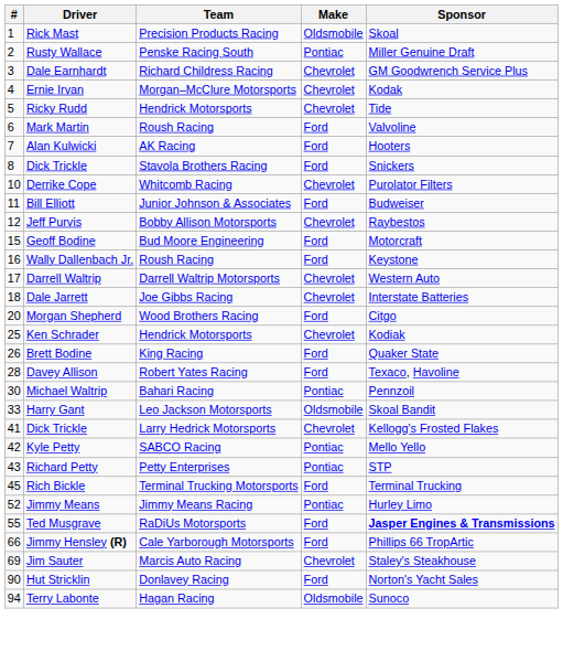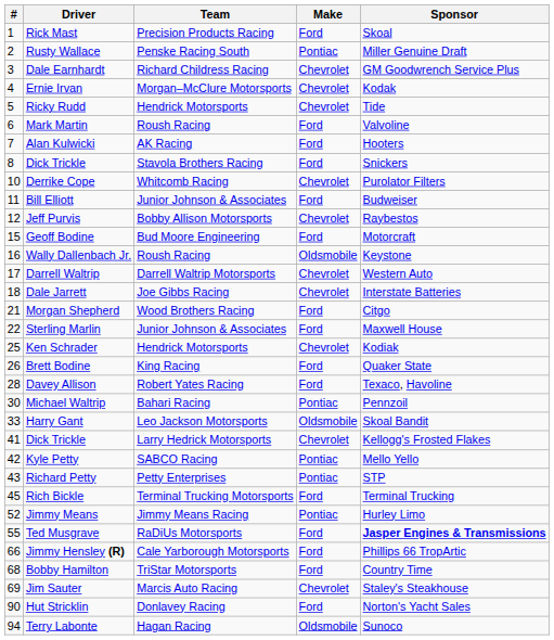 <table class="wikitable" style="font-size:95%">
 <tr>
 <th>#</th>
 <th>Driver</th>
 <th>Team</th>
 <th>Make</th>
 <th>Sponsor</th>
 </tr>
 <tr>
 <td>1</td>
 <td><a href='#'>Rick Mast</a></td>
 <td><a href='#'>Precision Products Racing</a></td>
-<td><a href='#'>Oldsmobile</a></td>
+<td><a href='#'>Ford</a></td>
 <td><a href='#'>Skoal</a></td>
 </tr>
 <tr>
 <td>2</td>
 <td><a href='#'>Rusty Wallace</a></td>
 <td><a href='#'>Penske Racing South</a></td>
 <td><a href='#'>Pontiac</a></td>
 <td><a href='#'>Miller Genuine Draft</a></td>
 </tr>
 <tr>
 <td>3</td>
 <td><a href='#'>Dale Earnhardt</a></td>
 <td><a href='#'>Richard Childress Racing</a></td>
 <td><a href='#'>Chevrolet</a></td>
 <td><a href='#'>GM Goodwrench Service Plus</a></td>
 </tr>
 <tr>
 <td>4</td>
 <td><a href='#'>Ernie Irvan</a></td>
 <td><a href='#'>Morgan–McClure Motorsports</a></td>
 <td><a href='#'>Chevrolet</a></td>
 <td><a href='#'>Kodak</a></td>
 </tr>
 <tr>
 <td>5</td>
 <td><a href='#'>Ricky Rudd</a></td>
 <td><a href='#'>Hendrick Motorsports</a></td>
 <td><a href='#'>Chevrolet</a></td>
 <td><a href='#'>Tide</a></td>
 </tr>
 <tr>
 <td>6</td>
 <td><a href='#'>Mark Martin</a></td>
 <td><a href='#'>Roush Racing</a></td>
 <td><a href='#'>Ford</a></td>
 <td><a href='#'>Valvoline</a></td>
 </tr>
 <tr>
 <td>7</td>
 <td><a href='#'>Alan Kulwicki</a></td>
 <td><a href='#'>AK Racing</a></td>
 <td><a href='#'>Ford</a></td>
 <td><a href='#'>Hooters</a></td>
 </tr>
 <tr>
 <td>8</td>
 <td><a href='#'>Dick Trickle</a></td>
 <td><a href='#'>Stavola Brothers Racing</a></td>
 <td><a href='#'>Ford</a></td>
 <td><a href='#'>Snickers</a></td>
 </tr>
 <tr>
 <td>10</td>
 <td><a href='#'>Derrike Cope</a></td>
 <td><a href='#'>Whitcomb Racing</a></td>
 <td><a href='#'>Chevrolet</a></td>
 <td><a href='#'>Purolator Filters</a></td>
 </tr>
 <tr>
 <td>11</td>
 <td><a href='#'>Bill Elliott</a></td>
 <td><a href='#'>Junior Johnson & Associates</a></td>
 <td><a href='#'>Ford</a></td>
 <td><a href='#'>Budweiser</a></td>
 </tr>
 <tr>
 <td>12</td>
 <td><a href='#'>Jeff Purvis</a></td>
 <td><a href='#'>Bobby Allison Motorsports</a></td>
 <td><a href='#'>Chevrolet</a></td>
 <td><a href='#'>Raybestos</a></td>
 </tr>
 <tr>
 <td>15</td>
 <td><a href='#'>Geoff Bodine</a></td>
 <td><a href='#'>Bud Moore Engineering</a></td>
 <td><a href='#'>Ford</a></td>
 <td><a href='#'>Motorcraft</a></td>
 </tr>
 <tr>
 <td>16</td>
 <td><a href='#'>Wally Dallenbach Jr.</a></td>
 <td><a href='#'>Roush Racing</a></td>
-<td><a href='#'>Ford</a></td>
+<td><a href='#'>Oldsmobile</a></td>
 <td><a href='#'>Keystone</a></td>
 </tr>
 <tr>
 <td>17</td>
 <td><a href='#'>Darrell Waltrip</a></td>
 <td><a href='#'>Darrell Waltrip Motorsports</a></td>
 <td><a href='#'>Chevrolet</a></td>
 <td><a href='#'>Western Auto</a></td>
 </tr>
 <tr>
 <td>18</td>
 <td><a href='#'>Dale Jarrett</a></td>
 <td><a href='#'>Joe Gibbs Racing</a></td>
 <td><a href='#'>Chevrolet</a></td>
 <td><a href='#'>Interstate Batteries</a></td>
 </tr>
 <tr>
-<td>20</td>
+<td>21</td>
 <td><a href='#'>Morgan Shepherd</a></td>
 <td><a href='#'>Wood Brothers Racing</a></td>
 <td><a href='#'>Ford</a></td>
 <td><a href='#'>Citgo</a></td>
+</tr>
+<tr>
+<td>22</td>
+<td><a href='#'>Sterling Marlin</a></td>
+<td><a href='#'>Junior Johnson & Associates</a></td>
+<td><a href='#'>Ford</a></td>
+<td><a href='#'>Maxwell House</a></td>
 </tr>
 <tr>
 <td>25</td>
 <td><a href='#'>Ken Schrader</a></td>
 <td><a href='#'>Hendrick Motorsports</a></td>
 <td><a href='#'>Chevrolet</a></td>
 <td><a href='#'>Kodiak</a></td>
 </tr>
 <tr>
 <td>26</td>
 <td><a href='#'>Brett Bodine</a></td>
 <td><a href='#'>King Racing</a></td>
 <td><a href='#'>Ford</a></td>
 <td><a href='#'>Quaker State</a></td>
 </tr>
 <tr>
 <td>28</td>
 <td><a href='#'>Davey Allison</a></td>
 <td><a href='#'>Robert Yates Racing</a></td>
 <td><a href='#'>Ford</a></td>
 <td><a href='#'>Texaco</a>, <a href='#'>Havoline</a></td>
 </tr>
 <tr>
 <td>30</td>
 <td><a href='#'>Michael Waltrip</a></td>
 <td><a href='#'>Bahari Racing</a></td>
 <td><a href='#'>Pontiac</a></td>
 <td><a href='#'>Pennzoil</a></td>
 </tr>
 <tr>
 <td>33</td>
 <td><a href='#'>Harry Gant</a></td>
 <td><a href='#'>Leo Jackson Motorsports</a></td>
 <td><a href='#'>Oldsmobile</a></td>
 <td><a href='#'>Skoal Bandit</a></td>
 </tr>
 <tr>
 <td>41</td>
 <td><a href='#'>Dick Trickle</a></td>
 <td><a href='#'>Larry Hedrick Motorsports</a></td>
 <td><a href='#'>Chevrolet</a></td>
 <td><a href='#'>Kellogg's Frosted Flakes</a></td>
 </tr>
 <tr>
 <td>42</td>
 <td><a href='#'>Kyle Petty</a></td>
 <td><a href='#'>SABCO Racing</a></td>
 <td><a href='#'>Pontiac</a></td>
 <td><a href='#'>Mello Yello</a></td>
 </tr>
 <tr>
 <td>43</td>
 <td><a href='#'>Richard Petty</a></td>
 <td><a href='#'>Petty Enterprises</a></td>
 <td><a href='#'>Pontiac</a></td>
 <td><a href='#'>STP</a></td>
 </tr>
 <tr>
 <td>45</td>
 <td><a href='#'>Rich Bickle</a></td>
 <td><a href='#'>Terminal Trucking Motorsports</a></td>
 <td><a href='#'>Ford</a></td>
 <td><a href='#'>Terminal Trucking</a></td>
 </tr>
 <tr>
 <td>52</td>
 <td><a href='#'>Jimmy Means</a></td>
 <td><a href='#'>Jimmy Means Racing</a></td>
 <td><a href='#'>Pontiac</a></td>
 <td><a href='#'>Hurley Limo</a></td>
 </tr>
 <tr>
 <td>55</td>
 <td><a href='#'>Ted Musgrave</a></td>
 <td><a href='#'>RaDiUs Motorsports</a></td>
 <td><a href='#'>Ford</a></td>
 <td><strong><a href='#'>Jasper Engines & Transmissions</a></strong></td>
 </tr>
 <tr>
 <td>66</td>
 <td><a href='#'>Jimmy Hensley</a> <strong>(R)</strong></td>
 <td><a href='#'>Cale Yarborough Motorsports</a></td>
 <td><a href='#'>Ford</a></td>
 <td><a href='#'>Phillips 66 TropArtic</a></td>
 </tr>
 <tr>
+<td>68</td>
+<td><a href='#'>Bobby Hamilton</a></td>
+<td><a href='#'>TriStar Motorsports</a></td>
+<td><a href='#'>Ford</a></td>
+<td><a href='#'>Country Time</a></td>
+</tr>
+<tr>
 <td>69</td>
 <td><a href='#'>Jim Sauter</a></td>
 <td><a href='#'>Marcis Auto Racing</a></td>
 <td><a href='#'>Chevrolet</a></td>
 <td><a href='#'>Staley's Steakhouse</a></td>
 </tr>
 <tr>
 <td>90</td>
 <td><a href='#'>Hut Stricklin</a></td>
 <td><a href='#'>Donlavey Racing</a></td>
 <td><a href='#'>Ford</a></td>
 <td><a href='#'>Norton's Yacht Sales</a></td>
 </tr>
 <tr>
 <td>94</td>
 <td><a href='#'>Terry Labonte</a></td>
 <td><a href='#'>Hagan Racing</a></td>
 <td><a href='#'>Oldsmobile</a></td>
 <td><a href='#'>Sunoco</a></td>
 </tr>
 </table>
